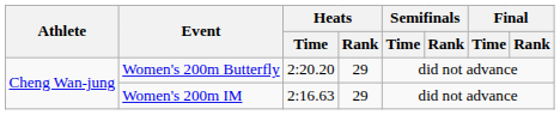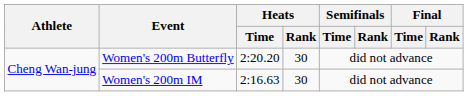 <table class=wikitable style="font-size:90%">
 <tr>
 <th rowspan="2">Athlete</th>
 <th rowspan="2">Event</th>
 <th colspan="2">Heats</th>
 <th colspan="2">Semifinals</th>
 <th colspan="2">Final</th>
 </tr>
 <tr>
 <th>Time</th>
 <th>Rank</th>
 <th>Time</th>
 <th>Rank</th>
 <th>Time</th>
 <th>Rank</th>
 </tr>
 <tr>
 <td rowspan="2"><a href='#'>Cheng Wan-jung</a></td>
 <td><a href='#'>Women's 200m Butterfly</a></td>
 <td align=center>2:20.20</td>
-<td align=center>29</td>
+<td align=center>30</td>
 <td align=center colspan=4>did not advance</td>
 </tr>
 <tr>
 <td><a href='#'>Women's 200m IM</a></td>
 <td align=center>2:16.63</td>
-<td align=center>29</td>
+<td align=center>30</td>
 <td align=center colspan=4>did not advance</td>
 </tr>
 </table>
